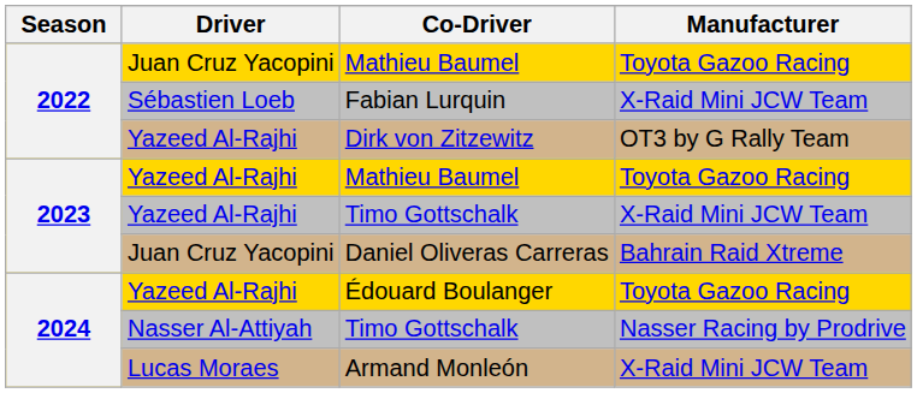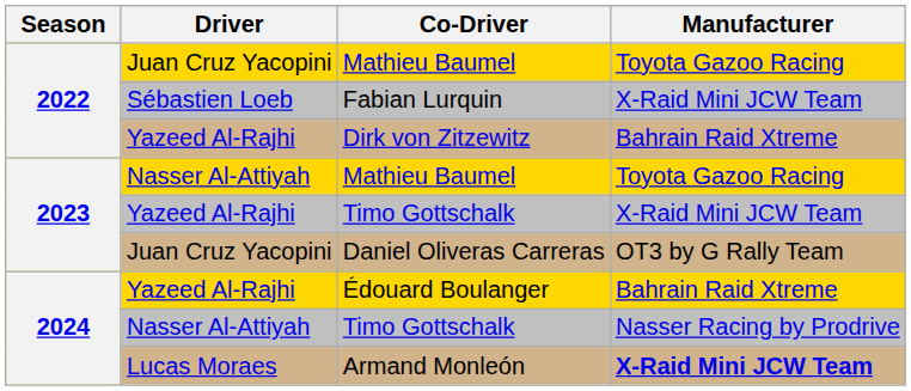 <table class="wikitable" style="font-size:100%;">
 <tr style="background:#efefef;">
 <th rowspan="2" style="width:70px;">Season</th>
 </tr>
 <tr>
 <th>Driver</th>
 <th>Co-Driver</th>
 <th>Manufacturer</th>
 </tr>
 <tr style="background:gold;">
 <th rowspan="3"><a href='#'>2022</a></th>
 <td> Juan Cruz Yacopini</td>
 <td> <a href='#'>Mathieu Baumel</a></td>
 <td> <a href='#'>Toyota Gazoo Racing</a></td>
 </tr>
 <tr style="background:silver;">
 <td> <a href='#'>Sébastien Loeb</a></td>
 <td> Fabian Lurquin</td>
 <td> <a href='#'>X-Raid Mini JCW Team</a></td>
 </tr>
 <tr style="background:tan;">
 <td> <a href='#'>Yazeed Al-Rajhi</a></td>
 <td> <a href='#'>Dirk von Zitzewitz</a></td>
-<td> OT3 by G Rally Team</td>
+<td> <a href='#'>Bahrain Raid Xtreme</a></td>
 </tr>
 <tr style="background:gold;">
 <th rowspan="3"><a href='#'>2023</a></th>
-<td> <a href='#'>Yazeed Al-Rajhi</a></td>
+<td> <a href='#'>Nasser Al-Attiyah</a></td>
 <td> <a href='#'>Mathieu Baumel</a></td>
 <td> <a href='#'>Toyota Gazoo Racing</a></td>
 </tr>
 <tr style="background:silver;">
 <td> <a href='#'>Yazeed Al-Rajhi</a></td>
 <td> <a href='#'>Timo Gottschalk</a></td>
 <td> <a href='#'>X-Raid Mini JCW Team</a></td>
 </tr>
 <tr style="background:tan;">
 <td> Juan Cruz Yacopini</td>
 <td> Daniel Oliveras Carreras</td>
-<td> <a href='#'>Bahrain Raid Xtreme</a></td>
+<td> OT3 by G Rally Team</td>
 </tr>
 <tr style="background:gold;">
 <th rowspan="3"><a href='#'>2024</a></th>
 <td> <a href='#'>Yazeed Al-Rajhi</a></td>
 <td> Édouard Boulanger</td>
-<td> <a href='#'>Toyota Gazoo Racing</a></td>
+<td> <a href='#'>Bahrain Raid Xtreme</a></td>
 </tr>
 <tr style="background:silver;">
 <td> <a href='#'>Nasser Al-Attiyah</a></td>
 <td> <a href='#'>Timo Gottschalk</a></td>
 <td> <a href='#'>Nasser Racing by Prodrive</a></td>
 </tr>
 <tr style="background:tan;">
 <td> <a href='#'>Lucas Moraes</a></td>
 <td> Armand Monleón</td>
-<td> <a href='#'>X-Raid Mini JCW Team</a></td>
+<td><strong> <a href='#'>X-Raid Mini JCW Team</a></strong></td>
 </tr>
 </table>
